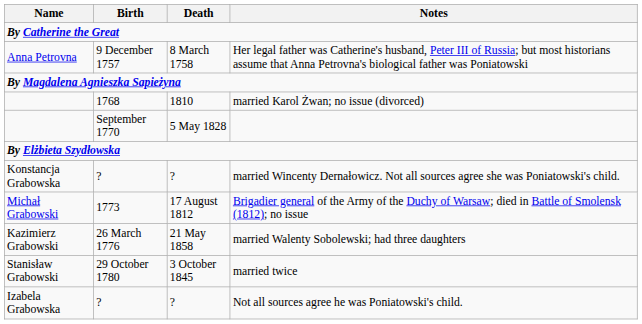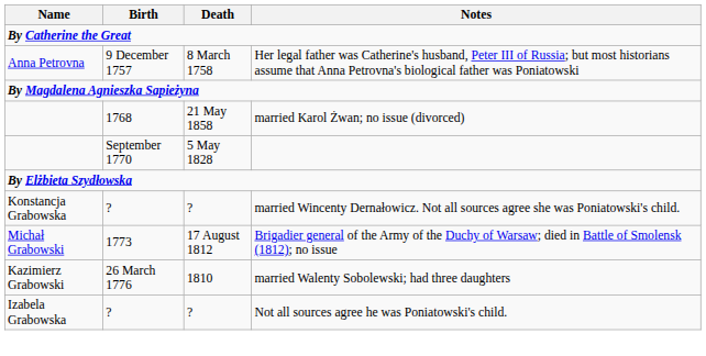 <table class="wikitable">
 <tr>
 <th>Name</th>
 <th>Birth</th>
 <th>Death</th>
 <th>Notes</th>
 </tr>
 <tr>
 <td colspan=4><strong><em>By <a href='#'>Catherine the Great</a></em></strong></td>
 </tr>
 <tr>
 <td><a href='#'>Anna Petrovna</a></td>
 <td>9 December 1757</td>
 <td>8 March 1758</td>
 <td>Her legal father was Catherine's husband, <a href='#'>Peter III of Russia</a>; but most historians assume that Anna Petrovna's biological father was Poniatowski</td>
 </tr>
 <tr>
 <td colspan=4><strong><em>By <a href='#'>Magdalena Agnieszka Sapieżyna</a></em></strong></td>
 </tr>
 <tr>
 <td></td>
 <td>1768</td>
-<td>1810</td>
+<td>21 May 1858</td>
 <td>married Karol Żwan; no issue (divorced)</td>
 </tr>
 <tr>
 <td></td>
 <td>September 1770</td>
 <td>5 May 1828</td>
 <td></td>
 </tr>
 <tr>
 <td colspan=4><strong><em>By <a href='#'>Elżbieta Szydłowska</a></em></strong></td>
 </tr>
 <tr>
 <td>Konstancja Grabowska</td>
 <td>?</td>
 <td>?</td>
 <td>married Wincenty Dernałowicz. Not all sources agree she was Poniatowski's child.</td>
 </tr>
 <tr>
 <td><a href='#'>Michał Grabowski</a></td>
 <td>1773</td>
 <td>17 August 1812</td>
 <td><a href='#'>Brigadier general</a> of the Army of the <a href='#'>Duchy of Warsaw</a>; died in  <a href='#'>Battle of Smolensk (1812)</a>; no issue</td>
 </tr>
 <tr>
 <td>Kazimierz Grabowski</td>
 <td>26 March 1776</td>
-<td>21 May 1858</td>
+<td>1810</td>
 <td>married Walenty Sobolewski; had three daughters</td>
-</tr>
-<tr>
-<td>Stanisław Grabowski</td>
-<td>29 October 1780</td>
-<td>3 October 1845</td>
-<td>married twice</td>
 </tr>
 <tr>
 <td>Izabela Grabowska</td>
 <td>?</td>
 <td>?</td>
 <td>Not all sources agree he was Poniatowski's child.</td>
 </tr>
 </table>
